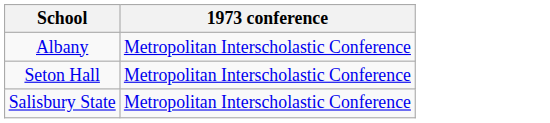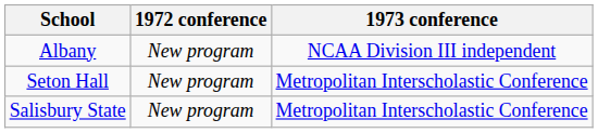 <table class="wikitable sortable">
 <tr>
 <th>School</th>
+<th>1972 conference</th>
 <th>1973 conference</th>
 </tr>
 <tr style="text-align:center;">
 <td><a href='#'>Albany</a></td>
-<td><a href='#'>Metropolitan Interscholastic Conference</a></td>
+<td><em>New program</em></td>
+<td><a href='#'>NCAA Division III independent</a></td>
 </tr>
 <tr style="text-align:center;">
 <td><a href='#'>Seton Hall</a></td>
+<td><em>New program</em></td>
 <td><a href='#'>Metropolitan Interscholastic Conference</a></td>
 </tr>
 <tr style="text-align:center;">
 <td><a href='#'>Salisbury State</a></td>
+<td><em>New program</em></td>
 <td><a href='#'>Metropolitan Interscholastic Conference</a></td>
 </tr>
 </table>
